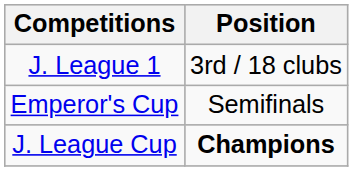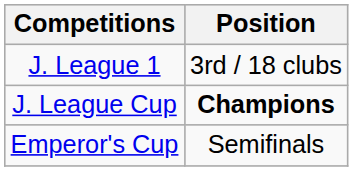 <table class="wikitable" style="text-align:center;">
 <tr>
 <th>Competitions</th>
 <th>Position</th>
 </tr>
 <tr>
 <td><a href='#'>J. League 1</a></td>
 <td>3rd / 18 clubs</td>
 </tr>
 <tr>
+<td><a href='#'>J. League Cup</a></td>
+<td><strong>Champions</strong></td>
+</tr>
+<tr>
 <td><a href='#'>Emperor's Cup</a></td>
 <td>Semifinals</td>
 </tr>
-<tr>
-<td><a href='#'>J. League Cup</a></td>
-<td><strong>Champions</strong></td>
-</tr>
 </table>
